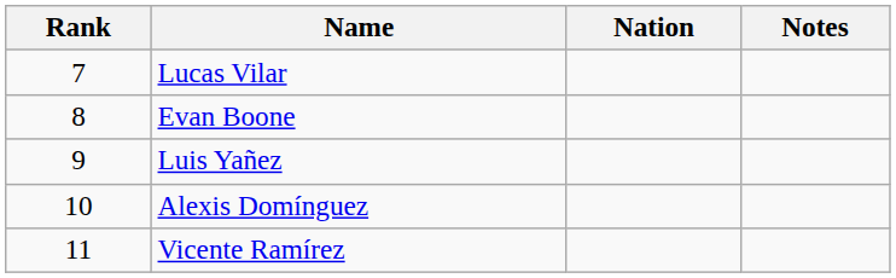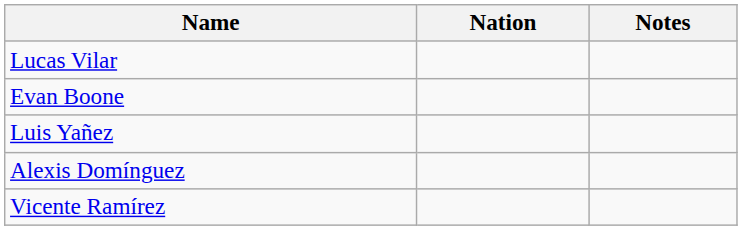 <table class="wikitable sortable" style="text-align:center" width=40%>
 <tr>
-<th>Rank</th>
 <th>Name</th>
 <th>Nation</th>
 <th>Notes</th>
 </tr>
 <tr>
-<td>7</td>
 <td align=left><a href='#'>Lucas Vilar</a></td>
 <td align=left></td>
 <td></td>
 </tr>
 <tr>
-<td>8</td>
 <td align=left><a href='#'>Evan Boone</a></td>
 <td align=left></td>
 <td></td>
 </tr>
 <tr>
-<td>9</td>
 <td align=left><a href='#'>Luis Yañez</a></td>
 <td align=left></td>
 <td></td>
 </tr>
 <tr>
-<td>10</td>
 <td align=left><a href='#'>Alexis Domínguez</a></td>
 <td align=left></td>
 <td></td>
 </tr>
 <tr>
-<td>11</td>
 <td align=left><a href='#'>Vicente Ramírez</a></td>
 <td align=left></td>
 <td></td>
 </tr>
 </table>
